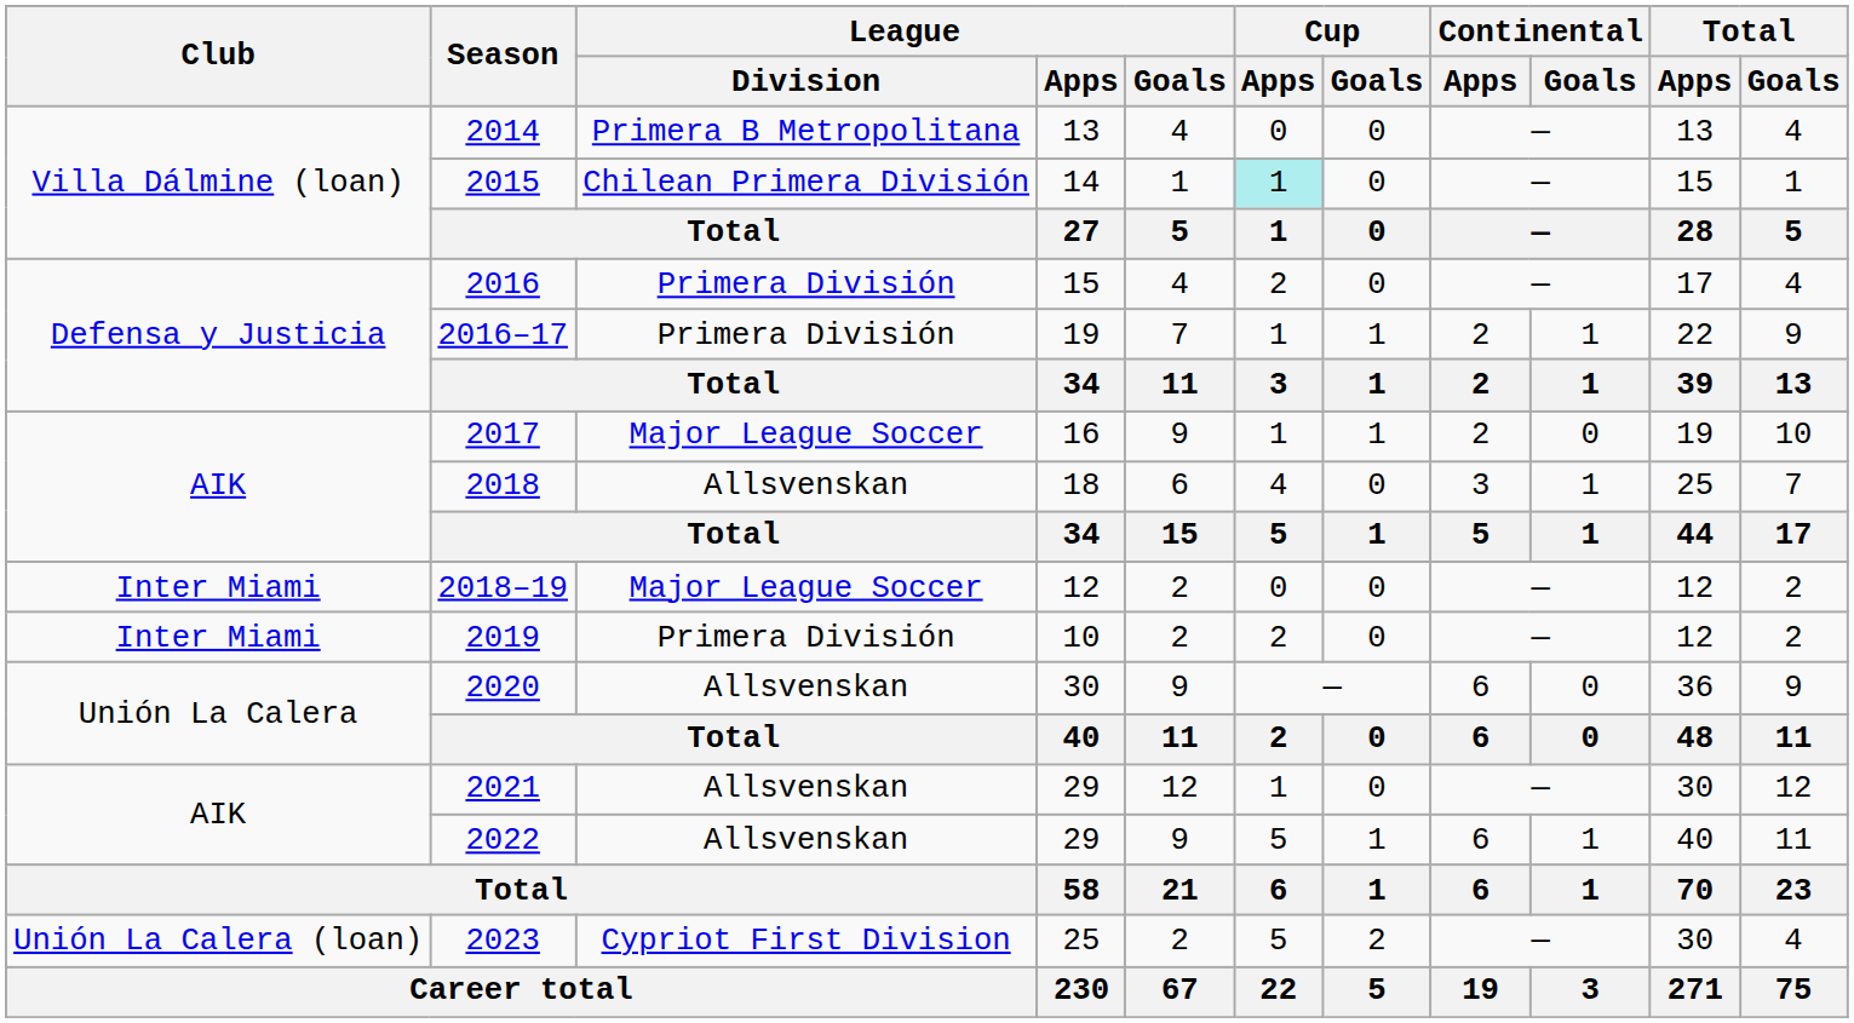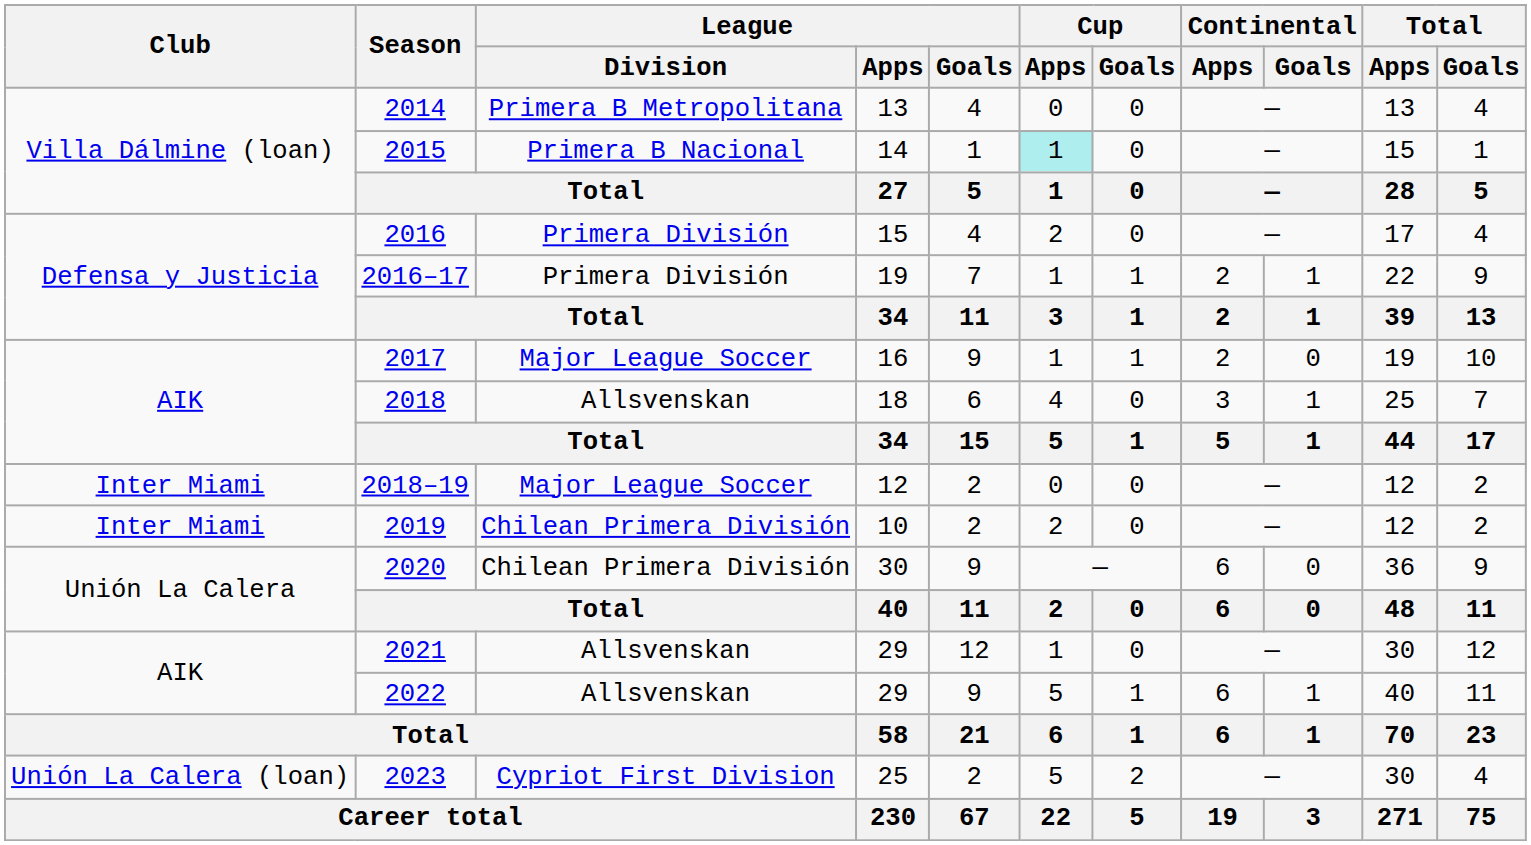 <table class="wikitable" style="text-align: center;">
 <tr>
 <th rowspan="2">Club</th>
 <th rowspan="2">Season</th>
 <th colspan="3">League</th>
 <th colspan="2">Cup</th>
 <th colspan="2">Continental</th>
 <th colspan="2">Total</th>
 </tr>
 <tr>
 <th>Division</th>
 <th>Apps</th>
 <th>Goals</th>
 <th>Apps</th>
 <th>Goals</th>
 <th>Apps</th>
 <th>Goals</th>
 <th>Apps</th>
 <th>Goals</th>
 </tr>
 <tr>
 <td rowspan="3" valign="center"><a href='#'>Villa Dálmine</a> (loan)</td>
 <td><a href='#'>2014</a></td>
 <td valign="center"><a href='#'>Primera B Metropolitana</a></td>
 <td>13</td>
 <td>4</td>
 <td>0</td>
 <td>0</td>
 <td colspan="2">—</td>
 <td>13</td>
 <td>4</td>
 </tr>
 <tr>
 <td><a href='#'>2015</a></td>
-<td><a href='#'>Chilean Primera División</a></td>
+<td><a href='#'>Primera B Nacional</a></td>
 <td>14</td>
 <td>1</td>
 <td style="background: paleturquoise;">1</td>
 <td>0</td>
 <td colspan="2">—</td>
 <td>15</td>
 <td>1</td>
 </tr>
 <tr>
 <th colspan="2">Total</th>
 <th>27</th>
 <th>5</th>
 <th>1</th>
 <th>0</th>
 <th colspan="2">—</th>
 <th>28</th>
 <th>5</th>
 </tr>
 <tr>
 <td rowspan="3" valign="center"><a href='#'>Defensa y Justicia</a></td>
 <td><a href='#'>2016</a></td>
 <td valign="center"><a href='#'>Primera División</a></td>
 <td>15</td>
 <td>4</td>
 <td>2</td>
 <td>0</td>
 <td colspan="2">—</td>
 <td>17</td>
 <td>4</td>
 </tr>
 <tr>
 <td><a href='#'>2016–17</a></td>
 <td>Primera División</td>
 <td>19</td>
 <td>7</td>
 <td>1</td>
 <td>1</td>
 <td>2</td>
 <td>1</td>
 <td>22</td>
 <td>9</td>
 </tr>
 <tr>
 <th colspan="2">Total</th>
 <th>34</th>
 <th>11</th>
 <th>3</th>
 <th>1</th>
 <th>2</th>
 <th>1</th>
 <th>39</th>
 <th>13</th>
 </tr>
 <tr>
 <td rowspan="3"><a href='#'>AIK</a></td>
 <td><a href='#'>2017</a></td>
 <td><a href='#'>Major League Soccer</a></td>
 <td>16</td>
 <td>9</td>
 <td>1</td>
 <td>1</td>
 <td>2</td>
 <td>0</td>
 <td>19</td>
 <td>10</td>
 </tr>
 <tr>
 <td><a href='#'>2018</a></td>
 <td>Allsvenskan</td>
 <td>18</td>
 <td>6</td>
 <td>4</td>
 <td>0</td>
 <td>3</td>
 <td>1</td>
 <td>25</td>
 <td>7</td>
 </tr>
 <tr>
 <th colspan="2">Total</th>
 <th>34</th>
 <th>15</th>
 <th>5</th>
 <th>1</th>
 <th>5</th>
 <th>1</th>
 <th>44</th>
 <th>17</th>
 </tr>
 <tr>
 <td><a href='#'>Inter Miami</a></td>
 <td><a href='#'>2018–19</a></td>
 <td><a href='#'>Major League Soccer</a></td>
 <td>12</td>
 <td>2</td>
 <td>0</td>
 <td>0</td>
 <td colspan="2">—</td>
 <td>12</td>
 <td>2</td>
 </tr>
 <tr>
 <td><a href='#'>Inter Miami</a></td>
 <td><a href='#'>2019</a></td>
-<td>Primera División</td>
+<td><a href='#'>Chilean Primera División</a></td>
 <td>10</td>
 <td>2</td>
 <td>2</td>
 <td>0</td>
 <td colspan="2">—</td>
 <td>12</td>
 <td>2</td>
 </tr>
 <tr>
 <td rowspan="2">Unión La Calera</td>
 <td><a href='#'>2020</a></td>
-<td>Allsvenskan</td>
+<td>Chilean Primera División</td>
 <td>30</td>
 <td>9</td>
 <td colspan="2">—</td>
 <td>6</td>
 <td>0</td>
 <td>36</td>
 <td>9</td>
 </tr>
 <tr>
 <th colspan="2">Total</th>
 <th>40</th>
 <th>11</th>
 <th>2</th>
 <th>0</th>
 <th>6</th>
 <th>0</th>
 <th>48</th>
 <th>11</th>
 </tr>
 <tr>
 <td rowspan="2">AIK</td>
 <td><a href='#'>2021</a></td>
 <td>Allsvenskan</td>
 <td>29</td>
 <td>12</td>
 <td>1</td>
 <td>0</td>
 <td colspan="2">—</td>
 <td>30</td>
 <td>12</td>
 </tr>
 <tr>
 <td><a href='#'>2022</a></td>
 <td>Allsvenskan</td>
 <td>29</td>
 <td>9</td>
 <td>5</td>
 <td>1</td>
 <td>6</td>
 <td>1</td>
 <td>40</td>
 <td>11</td>
 </tr>
 <tr>
 <th colspan="3">Total</th>
 <th>58</th>
 <th>21</th>
 <th>6</th>
 <th>1</th>
 <th>6</th>
 <th>1</th>
 <th>70</th>
 <th>23</th>
 </tr>
 <tr>
 <td><a href='#'>Unión La Calera</a> (loan)</td>
 <td><a href='#'>2023</a></td>
 <td><a href='#'>Cypriot First Division</a></td>
 <td>25</td>
 <td>2</td>
 <td>5</td>
 <td>2</td>
 <td colspan="2">—</td>
 <td>30</td>
 <td>4</td>
 </tr>
 <tr>
 <th colspan="3">Career total</th>
 <th>230</th>
 <th>67</th>
 <th>22</th>
 <th>5</th>
 <th>19</th>
 <th>3</th>
 <th>271</th>
 <th>75</th>
 </tr>
 </table>
